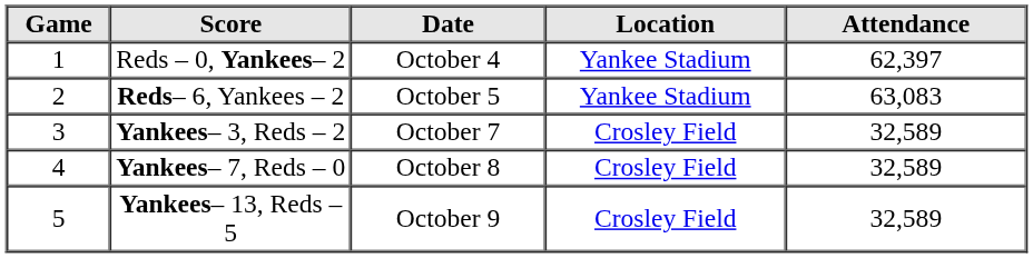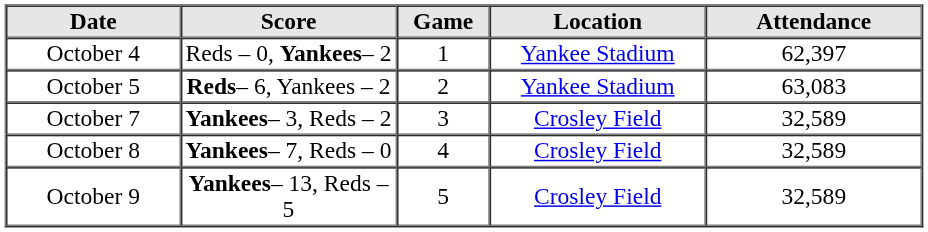 <table border=1 cellspacing=0 width=625 style="margin-left:3em;">
 <tr style="text-align:center; background-color:#e6e6e6;">
+<th width=80>Date</th>
+<th width=100>Score</th>
 <th width=10>Game</th>
-<th width=100>Score</th>
-<th width=80>Date</th>
 <th width=100>Location</th>
 <th width=100>Attendance</th>
 </tr>
 <tr style="text-align:center;">
+<td>October 4</td>
+<td>Reds – 0, <strong>Yankees</strong>– 2</td>
 <td>1</td>
-<td>Reds – 0, <strong>Yankees</strong>– 2</td>
-<td>October 4</td>
 <td><a href='#'>Yankee Stadium</a></td>
 <td>62,397</td>
 </tr>
 <tr style="text-align:center;">
+<td>October 5</td>
+<td><strong>Reds</strong>– 6, Yankees – 2</td>
 <td>2</td>
-<td><strong>Reds</strong>– 6, Yankees – 2</td>
-<td>October 5</td>
 <td><a href='#'>Yankee Stadium</a></td>
 <td>63,083</td>
 </tr>
 <tr style="text-align:center;">
+<td>October 7</td>
+<td><strong>Yankees</strong>– 3, Reds – 2</td>
 <td>3</td>
-<td><strong>Yankees</strong>– 3, Reds – 2</td>
-<td>October 7</td>
 <td><a href='#'>Crosley Field</a></td>
 <td>32,589</td>
 </tr>
 <tr style="text-align:center;">
+<td>October 8</td>
+<td><strong>Yankees</strong>– 7, Reds – 0</td>
 <td>4</td>
-<td><strong>Yankees</strong>– 7, Reds – 0</td>
-<td>October 8</td>
 <td><a href='#'>Crosley Field</a></td>
 <td>32,589</td>
 </tr>
 <tr style="text-align:center;">
+<td>October 9</td>
+<td><strong>Yankees</strong>– 13, Reds – 5</td>
 <td>5</td>
-<td><strong>Yankees</strong>– 13, Reds – 5</td>
-<td>October 9</td>
 <td><a href='#'>Crosley Field</a></td>
 <td>32,589</td>
 </tr>
 </table>
